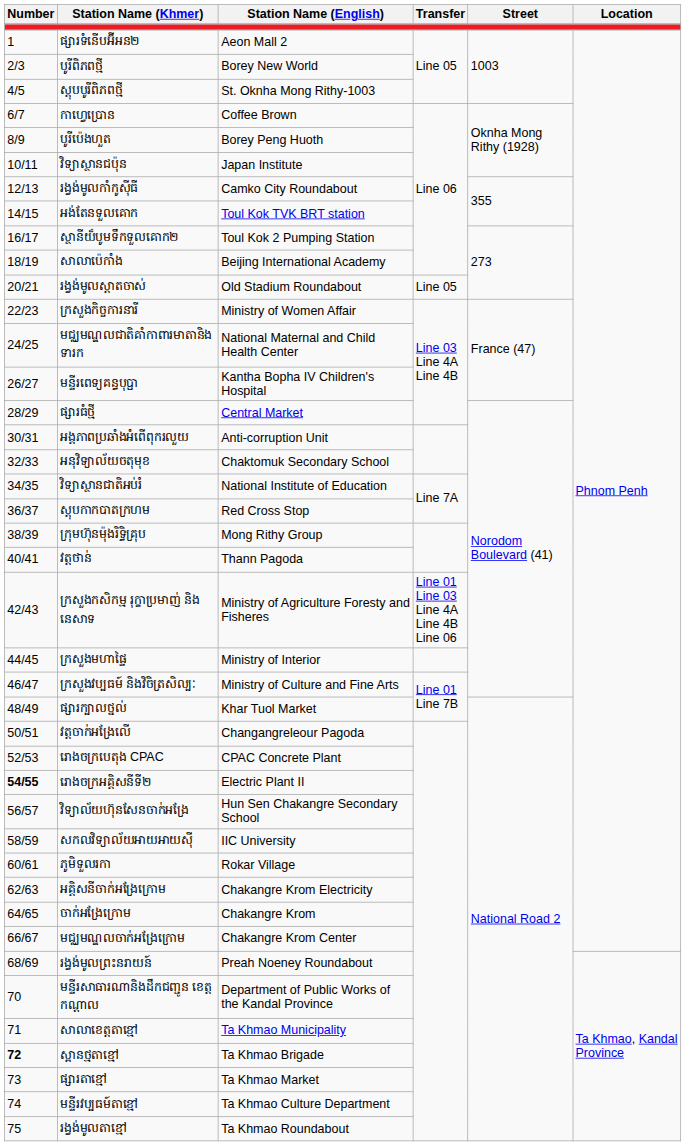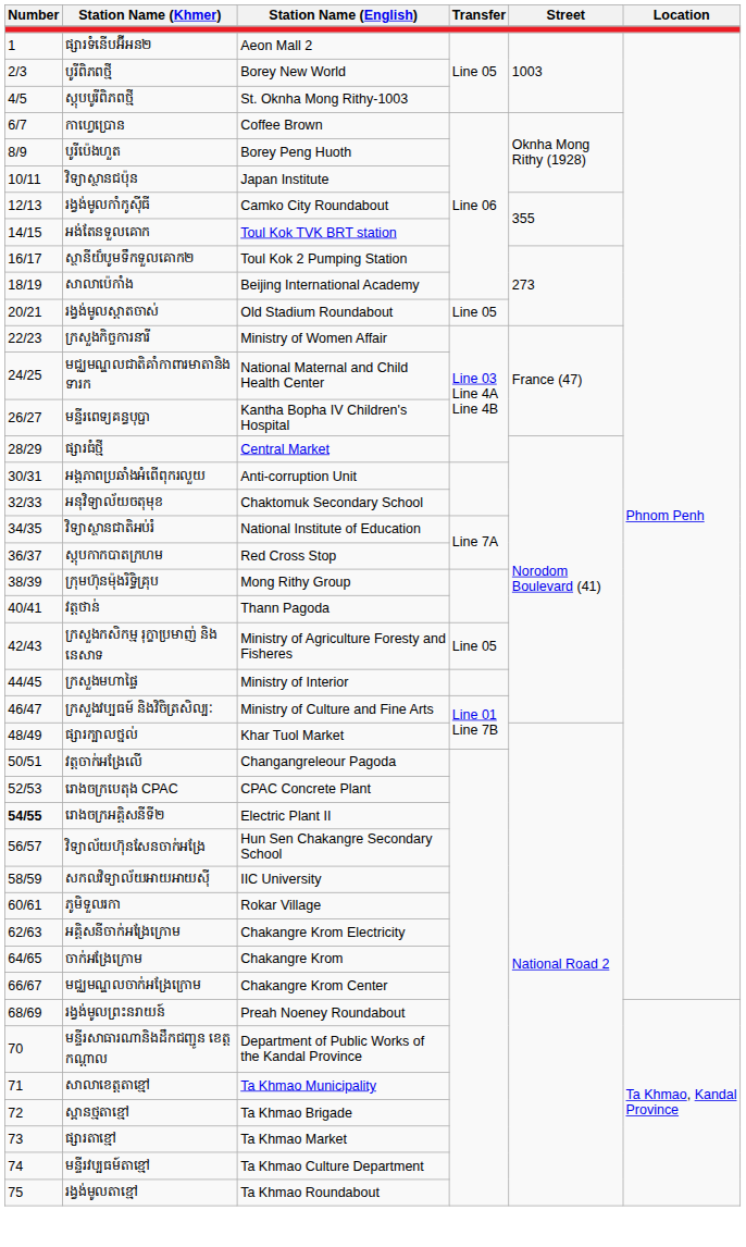 <table class="wikitable">
 <tr>
 <th>Number</th>
 <th>Station Name (<a href='#'>Khmer</a>)</th>
 <th>Station Name (<a href='#'>English</a>)</th>
 <th>Transfer</th>
 <th>Street</th>
 <th>Location</th>
 </tr>
 <tr>
 </tr>
 <tr style : bgcolor="#ed1b24">
 <td colspan = "6"></td>
 </tr>
 <tr>
 <td>1</td>
 <td>ផ្សារទំនើបអ៊ីអន២</td>
 <td>Aeon Mall 2</td>
 <td rowspan="3">Line 05</td>
 <td rowspan="3">1003</td>
 <td rowspan="34"><a href='#'>Phnom Penh</a></td>
 </tr>
 <tr>
 <td>2/3</td>
 <td>បូរីពិភពថ្មី</td>
 <td>Borey New World</td>
 </tr>
 <tr>
 <td>4/5</td>
 <td>ស្តុបបូរីពិភពថ្មី</td>
 <td>St. Oknha Mong Rithy-1003</td>
 </tr>
 <tr>
 <td>6/7</td>
 <td>កាហ្វេប្រោន</td>
 <td>Coffee Brown</td>
 <td rowspan="7">Line 06</td>
 <td rowspan="3">Oknha Mong Rithy (1928)</td>
 </tr>
 <tr>
 <td>8/9</td>
 <td>បូរីប៉េងហួត</td>
 <td>Borey Peng Huoth</td>
 </tr>
 <tr>
 <td>10/11</td>
 <td>វិទ្យាស្ថានជប៉ុន</td>
 <td>Japan Institute</td>
 </tr>
 <tr>
 <td>12/13</td>
 <td>រង្វង់មូលកាំកូស៊ីធី</td>
 <td>Camko City Roundabout</td>
 <td rowspan="2">355</td>
 </tr>
 <tr>
 <td>14/15</td>
 <td>អង់តែនទួលគោក</td>
 <td><a href='#'>Toul Kok TVK BRT station</a></td>
 </tr>
 <tr>
 <td>16/17</td>
 <td>ស្ថានីយ៏បូមទឹកទួលគោក២</td>
 <td>Toul Kok 2 Pumping Station</td>
 <td rowspan="3">273</td>
 </tr>
 <tr>
 <td>18/19</td>
 <td>សាលាប៉េកាំង</td>
 <td>Beijing International Academy</td>
 </tr>
 <tr>
 <td>20/21</td>
 <td>រង្វង់មូលស្តាតចាស់</td>
 <td>Old Stadium Roundabout</td>
 <td>Line 05</td>
 </tr>
 <tr>
 <td>22/23</td>
 <td>ក្រសួងកិច្ចការនារី</td>
 <td>Ministry of Women Affair</td>
 <td rowspan="4"><a href='#'>Line 03</a><br>Line 4A<br>Line 4B</td>
 <td rowspan="3">France (47)</td>
 </tr>
 <tr>
 <td>24/25</td>
 <td>មជ្ឈមណ្ឌលជាតិគាំកាពារមាតានិងទារក</td>
 <td>National Maternal and Child Health Center</td>
 </tr>
 <tr>
 <td>26/27</td>
 <td>មន្ទីរពេទ្យគន្ធបុប្ផា</td>
 <td>Kantha Bopha IV Children's Hospital</td>
 </tr>
 <tr>
 <td>28/29</td>
 <td>ផ្សារធំថ្មី</td>
 <td><a href='#'>Central Market</a></td>
 <td rowspan="10"><a href='#'>Norodom Boulevard</a> (41)</td>
 </tr>
 <tr>
 <td>30/31</td>
 <td>អង្គភាពប្រឆាំងអំពើពុករលួយ</td>
 <td>Anti-corruption Unit</td>
 <td rowspan="2"></td>
 </tr>
 <tr>
 <td>32/33</td>
 <td>អនុវិទ្យាល័យចតុមុខ</td>
 <td>Chaktomuk Secondary School</td>
 </tr>
 <tr>
 <td>34/35</td>
 <td>វិទ្យាស្ថានជាតិអប់រំ</td>
 <td>National Institute of Education</td>
 <td rowspan="2">Line 7A</td>
 </tr>
 <tr>
 <td>36/37</td>
 <td>ស្តុបកាកបាតក្រហម</td>
 <td>Red Cross Stop</td>
 </tr>
 <tr>
 <td>38/39</td>
 <td>ក្រុមហ៊ុនម៉ុងរិទ្ធិគ្រុប</td>
 <td>Mong Rithy Group</td>
 <td rowspan="2"></td>
 </tr>
 <tr>
 <td>40/41</td>
 <td>វត្តថាន់</td>
 <td>Thann Pagoda</td>
 </tr>
 <tr>
 <td>42/43</td>
 <td>ក្រសួងកសិកម្ម  រុក្ខាប្រមាញ់ និង នេសាទ</td>
 <td>Ministry of Agriculture Foresty and Fisheres</td>
-<td><a href='#'>Line 01</a><br><a href='#'>Line 03</a><br>Line 4A<br>Line 4B<br>Line 06</td>
+<td>Line 05</td>
 </tr>
 <tr>
 <td>44/45</td>
 <td>ក្រសួងមហាផ្ទៃ</td>
 <td>Ministry of Interior</td>
 <td></td>
 </tr>
 <tr>
 <td>46/47</td>
 <td>ក្រសួងវប្បធម៍ និងវិចិត្រសិល្បៈ</td>
 <td>Ministry of Culture and Fine Arts</td>
 <td rowspan="2"><a href='#'>Line 01</a><br>Line 7B</td>
 </tr>
 <tr>
 <td>48/49</td>
 <td>ផ្សារក្បាលថ្នល់</td>
 <td>Khar Tuol Market</td>
 <td rowspan="17"><a href='#'>National Road 2</a></td>
 </tr>
 <tr>
 <td>50/51</td>
 <td>វត្តចាក់អង្រែលើ</td>
 <td>Changangreleour Pagoda</td>
 <td rowspan="16"></td>
 </tr>
 <tr>
 <td>52/53</td>
 <td>រោងចក្របេតុង CPAC</td>
 <td>CPAC Concrete Plant</td>
 </tr>
 <tr>
 <td><strong>54/55</strong></td>
 <td>រោងចក្រអគ្គិសនីទី២</td>
 <td>Electric Plant II</td>
 </tr>
 <tr>
 <td>56/57</td>
 <td>វិទ្យាល័យហ៊ុនសែនចាក់អង្រែ</td>
 <td>Hun Sen Chakangre Secondary School</td>
 </tr>
 <tr>
 <td>58/59</td>
 <td>សកលវិទ្យាល័យអាយអាយស៊ី</td>
 <td>IIC University</td>
 </tr>
 <tr>
 <td>60/61</td>
 <td>ភូមិទួលរកា</td>
 <td>Rokar Village</td>
 </tr>
 <tr>
 <td>62/63</td>
 <td>អគ្គិសនីចាក់អង្រែក្រោម</td>
 <td>Chakangre Krom Electricity</td>
 </tr>
 <tr>
 <td>64/65</td>
 <td>ចាក់អង្រែក្រោម</td>
 <td>Chakangre Krom</td>
 </tr>
 <tr>
 <td>66/67</td>
 <td>មជ្ឈមណ្ឌលចាក់អង្រែក្រោម</td>
 <td>Chakangre Krom Center</td>
 </tr>
 <tr>
 <td>68/69</td>
 <td>រង្វង់មូលព្រះនរាយន៍</td>
 <td>Preah Noeney Roundabout</td>
 <td rowspan="7"><a href='#'>Ta Khmao</a>, <a href='#'>Kandal Province</a></td>
 </tr>
 <tr>
 <td>70</td>
 <td>មន្ទីរសាធារណានិងដឹកជញ្ជូន ខេត្តកណ្ដាល</td>
 <td>Department of Public Works of the Kandal Province</td>
 </tr>
 <tr>
 <td>71</td>
 <td>សាលាខេត្តតាខ្មៅ</td>
 <td><a href='#'>Ta Khmao Municipality</a></td>
 </tr>
 <tr>
-<td><strong>72</strong></td>
+<td>72</td>
 <td>ស្ពានថ្មតាខ្មៅ</td>
 <td>Ta Khmao Brigade</td>
 </tr>
 <tr>
 <td>73</td>
 <td>ផ្សារតាខ្មៅ</td>
 <td>Ta Khmao Market</td>
 </tr>
 <tr>
 <td>74</td>
 <td>មន្ទីរវប្បធម៍តាខ្មៅ</td>
 <td>Ta Khmao Culture Department</td>
 </tr>
 <tr>
 <td>75</td>
 <td>រង្វង់មូលតាខ្មៅ</td>
 <td>Ta Khmao Roundabout</td>
 </tr>
 </table>
